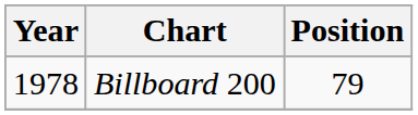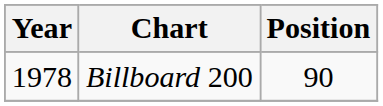 <table class="wikitable">
 <tr>
 <th>Year</th>
 <th>Chart</th>
 <th>Position</th>
 </tr>
 <tr>
 <td>1978</td>
 <td><em>Billboard</em> 200</td>
-<td align="center">79</td>
+<td align="center">90</td>
 </tr>
 <tr>
 </tr>
 </table>
